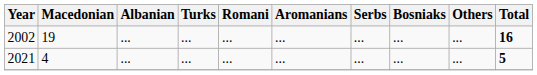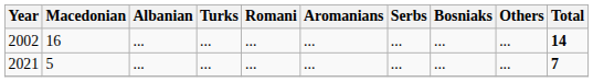 <table class="wikitable">
 <tr>
 <th>Year</th>
 <th>Macedonian</th>
 <th>Albanian</th>
 <th>Turks</th>
 <th>Romani</th>
 <th>Aromanians</th>
 <th>Serbs</th>
 <th>Bosniaks</th>
 <th><abbr>Others</abbr></th>
 <th>Total</th>
 </tr>
 <tr>
 <td>2002</td>
-<td>19</td>
+<td>16</td>
 <td>...</td>
 <td>...</td>
 <td>...</td>
 <td>...</td>
 <td>...</td>
 <td>...</td>
 <td>...</td>
-<td><strong>16</strong></td>
+<td><strong>14</strong></td>
 </tr>
 <tr>
 <td>2021</td>
-<td>4</td>
+<td>5</td>
 <td>...</td>
 <td>...</td>
 <td>...</td>
 <td>...</td>
 <td>...</td>
 <td>...</td>
 <td>...</td>
-<td><strong>5</strong></td>
+<td><strong>7</strong></td>
 </tr>
 <tr>
 </tr>
 </table>
